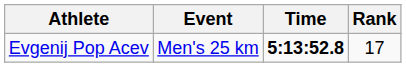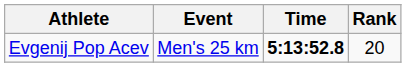 <table class="wikitable" style="font-size:90%;">
 <tr>
 <th>Athlete</th>
 <th>Event</th>
 <th>Time</th>
 <th>Rank</th>
 </tr>
 <tr align=center>
 <td align=left><a href='#'>Evgenij Pop Acev</a></td>
 <td align=left><a href='#'>Men's 25 km</a></td>
 <td><strong>5:13:52.8</strong></td>
-<td>17</td>
+<td>20</td>
 </tr>
 </table>
